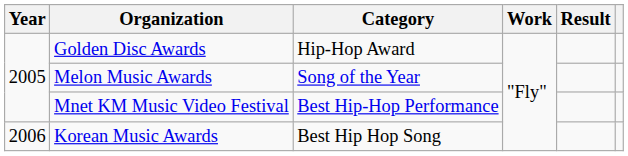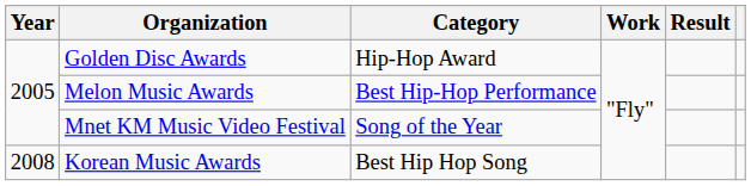 <table class="wikitable plainrowheaders">
 <tr>
 <th scope="col">Year</th>
 <th scope="col">Organization</th>
 <th scope="col">Category</th>
 <th scope="col">Work</th>
 <th scope="col">Result</th>
 <th class="unsortable"></th>
 </tr>
 <tr>
 <td rowspan="3">2005</td>
 <td><a href='#'>Golden Disc Awards</a></td>
 <td>Hip-Hop Award</td>
 <td rowspan="4">"Fly"</td>
 <td></td>
 <td style="text-align:center"></td>
 </tr>
 <tr>
 <td><a href='#'>Melon Music Awards</a></td>
+<td><a href='#'>Best Hip-Hop Performance</a></td>
+<td></td>
+<td style="text-align:center"></td>
+</tr>
+<tr>
+<td><a href='#'>Mnet KM Music Video Festival</a></td>
 <td><a href='#'>Song of the Year</a></td>
 <td></td>
 <td style="text-align:center"></td>
 </tr>
 <tr>
-<td><a href='#'>Mnet KM Music Video Festival</a></td>
-<td><a href='#'>Best Hip-Hop Performance</a></td>
-<td></td>
-<td style="text-align:center"></td>
-</tr>
-<tr>
-<td>2006</td>
+<td>2008</td>
 <td><a href='#'>Korean Music Awards</a></td>
 <td>Best Hip Hop Song</td>
 <td></td>
 <td style="text-align:center"></td>
 </tr>
 </table>
